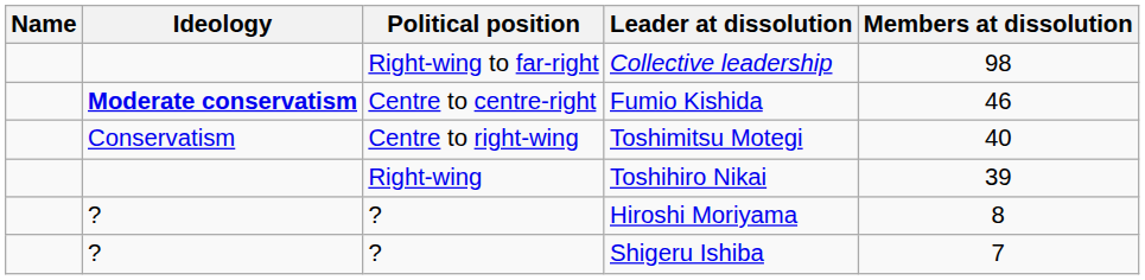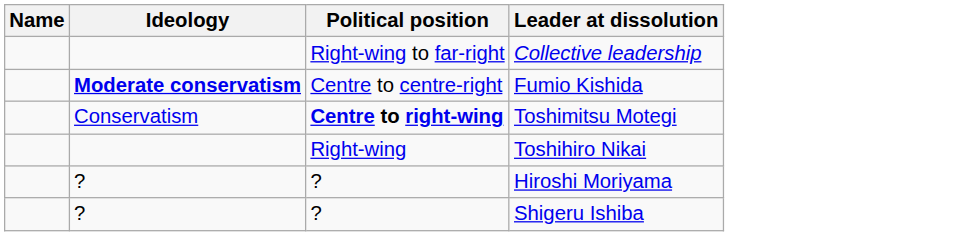 <table class="wikitable">
 <tr>
 <th>Name</th>
 <th>Ideology</th>
 <th>Political position</th>
 <th>Leader at dissolution</th>
-<th>Members at dissolution</th>
 </tr>
 <tr>
 <td></td>
 <td></td>
 <td><a href='#'>Right-wing</a> to <a href='#'>far-right</a></td>
 <td><em><a href='#'>Collective leadership</a></em></td>
-<td style="text-align:center;">98</td>
 </tr>
 <tr>
 <td></td>
 <td><strong><a href='#'>Moderate conservatism</a></strong></td>
 <td><a href='#'>Centre</a> to <a href='#'>centre-right</a></td>
 <td><a href='#'>Fumio Kishida</a></td>
-<td style="text-align:center;">46</td>
 </tr>
 <tr>
 <td></td>
 <td><a href='#'>Conservatism</a></td>
-<td><a href='#'>Centre</a> to <a href='#'>right-wing</a></td>
+<td><strong><a href='#'>Centre</a> to <a href='#'>right-wing</a></strong></td>
 <td><a href='#'>Toshimitsu Motegi</a></td>
-<td style="text-align:center;">40</td>
 </tr>
 <tr>
 <td></td>
 <td></td>
 <td><a href='#'>Right-wing</a></td>
 <td><a href='#'>Toshihiro Nikai</a></td>
-<td style="text-align:center;">39</td>
 </tr>
 <tr>
 <td></td>
 <td>?</td>
 <td>?</td>
 <td><a href='#'>Hiroshi Moriyama</a></td>
-<td style="text-align:center;">8</td>
 </tr>
 <tr>
 <td></td>
 <td>?</td>
 <td>?</td>
 <td><a href='#'>Shigeru Ishiba</a></td>
-<td style="text-align:center;">7</td>
 </tr>
 </table>
